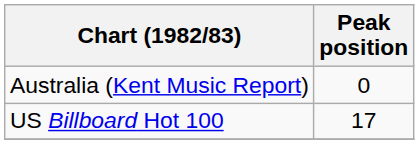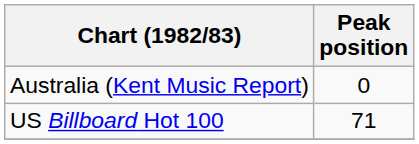 <table class="wikitable">
 <tr>
 <th>Chart (1982/83)</th>
 <th>Peak <br> position</th>
 </tr>
 <tr>
 <td>Australia (<a href='#'>Kent Music Report</a>)</td>
 <td style="text-align:center;">0</td>
 </tr>
 <tr>
 <td>US <a href='#'><em>Billboard</em> Hot 100</a></td>
-<td style="text-align:center;">17</td>
+<td style="text-align:center;">71</td>
 </tr>
 <tr>
 </tr>
 </table>
